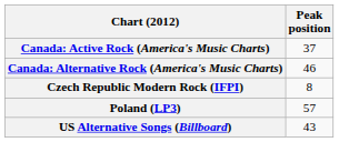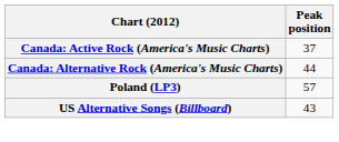 <table class="wikitable sortable plainrowheaders" style="text-align:center">
 <tr>
 <th scope="col">Chart (2012)</th>
 <th scope="col">Peak<br>position</th>
 </tr>
 <tr>
 <th scope="row"><a href='#'>Canada: Active Rock</a> (<em>America's Music Charts</em>)</th>
 <td align="center">37</td>
 </tr>
 <tr>
 <th scope="row"><a href='#'>Canada: Alternative Rock</a> (<em>America's Music Charts</em>)</th>
-<td align="center">46</td>
-</tr>
-<tr>
-<th scope="row">Czech Republic Modern Rock (<a href='#'>IFPI</a>)</th>
-<td>8</td>
+<td align="center">44</td>
 </tr>
 <tr>
 <th scope="row">Poland (<a href='#'>LP3</a>)</th>
 <td style="text-align:center;">57</td>
 </tr>
 <tr>
 <th scope="row">US <a href='#'>Alternative Songs</a> (<em><a href='#'>Billboard</a></em>)</th>
 <td align="center">43</td>
 </tr>
 </table>
